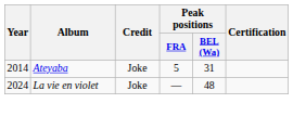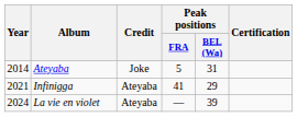 <table class="wikitable">
 <tr>
 <th align="center" rowspan="2" width="10">Year</th>
 <th align="center" rowspan="2" width="120">Album</th>
 <th align="center" rowspan="2" width="60">Credit</th>
 <th align="center" colspan="2" width="20">Peak positions</th>
 <th align="center" rowspan="2" width="70">Certification</th>
 </tr>
 <tr>
 <th scope="col" style="width:3em;font-size:90%;"><a href='#'>FRA</a><br></th>
 <th scope="col" style="width:3em;font-size:90%;"><a href='#'>BEL (Wa)</a><br></th>
 </tr>
 <tr>
 <td style="text-align:center;">2014</td>
 <td><em><a href='#'>Ateyaba</a></em></td>
 <td style="text-align:center;">Joke</td>
 <td style="text-align:center;">5</td>
 <td style="text-align:center;">31</td>
 <td style="text-align:center;"></td>
 </tr>
 <tr>
+<td style="text-align:center;">2021</td>
+<td><em>Infinigga</em></td>
+<td style="text-align:center;">Ateyaba</td>
+<td style="text-align:center;">41</td>
+<td style="text-align:center;">29</td>
+<td style="text-align:center;"></td>
+</tr>
+<tr>
 <td style="text-align:center;">2024</td>
 <td><em>La vie en violet</em></td>
-<td style="text-align:center;">Joke</td>
+<td style="text-align:center;">Ateyaba</td>
 <td style="text-align:center;">—</td>
-<td style="text-align:center;">48</td>
+<td style="text-align:center;">39</td>
 <td style="text-align:center;"></td>
 </tr>
 </table>
